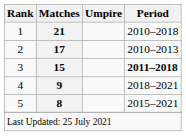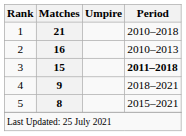 <table class="wikitable plainrowheaders sortable">
 <tr>
 <th scope=col>Rank</th>
 <th scope=col>Matches</th>
 <th scope=col>Umpire</th>
 <th scope=col>Period</th>
 </tr>
 <tr>
 <td align=center>1</td>
 <th scope=row style=text-align:center;>21</th>
 <td></td>
 <td>2010–2018</td>
 </tr>
 <tr>
 <td align=center>2</td>
-<th scope=row style=text-align:center;>17</th>
+<th scope=row style=text-align:center;>16</th>
 <td></td>
 <td>2010–2013</td>
 </tr>
 <tr>
 <td align=center>3</td>
 <th scope=row style=text-align:center;>15</th>
 <td></td>
 <td><strong>2011–2018</strong></td>
 </tr>
 <tr>
 <td align=center>4</td>
 <th scope=row style=text-align:center;>9</th>
 <td></td>
 <td>2018–2021</td>
 </tr>
 <tr>
 <td align=center>5</td>
 <th scope=row style=text-align:center;>8</th>
 <td></td>
 <td>2015–2021</td>
 </tr>
 <tr>
 </tr>
 <tr class=sortbottom>
 <td colspan=4><small>Last Updated: 25 July 2021</small></td>
 </tr>
 </table>
